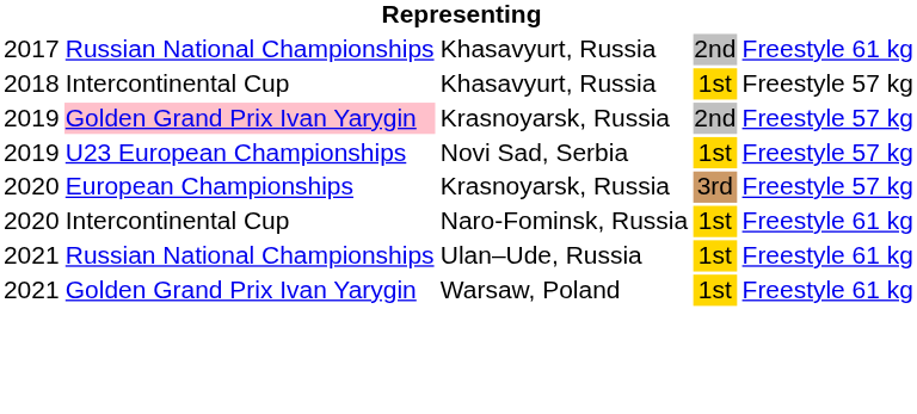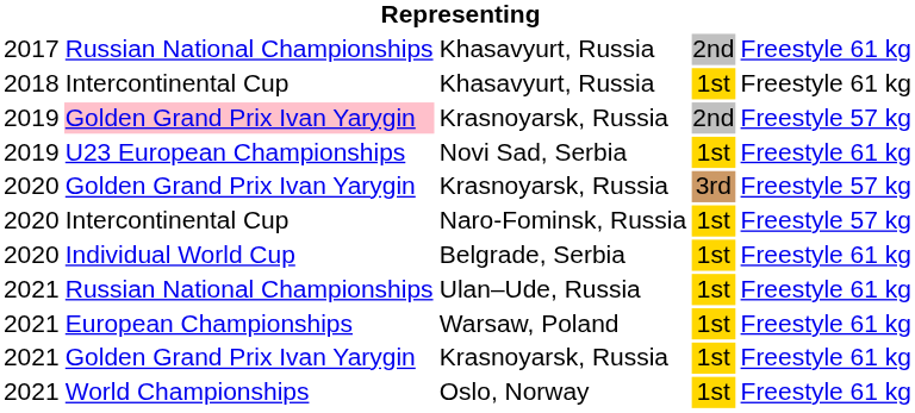 <table>
 <tr>
 <th colspan="6">Representing </th>
 </tr>
 <tr>
 <td>2017</td>
 <td><a href='#'>Russian National Championships</a></td>
 <td>Khasavyurt, Russia</td>
 <td align="center" bgcolor="silver">2nd</td>
 <td><a href='#'>Freestyle 61 kg</a></td>
 <td></td>
 </tr>
 <tr>
 <td>2018</td>
 <td>Intercontinental Cup</td>
 <td>Khasavyurt, Russia</td>
 <td align="center" bgcolor="gold">1st</td>
-<td>Freestyle 57 kg</td>
+<td>Freestyle 61 kg</td>
 <td></td>
 </tr>
 <tr>
 <td>2019</td>
 <td style="background: pink;"><a href='#'>Golden Grand Prix Ivan Yarygin</a></td>
 <td>Krasnoyarsk, Russia</td>
 <td align="center" bgcolor="silver">2nd</td>
 <td><a href='#'>Freestyle 57 kg</a></td>
 <td></td>
 </tr>
 <tr>
 <td>2019</td>
 <td><a href='#'>U23 European Championships</a></td>
 <td>Novi Sad, Serbia</td>
 <td align="center" bgcolor="gold">1st</td>
-<td><a href='#'>Freestyle 57 kg</a></td>
+<td><a href='#'>Freestyle 61 kg</a></td>
 <td></td>
 </tr>
 <tr>
 <td>2020</td>
-<td><a href='#'>European Championships</a></td>
+<td><a href='#'>Golden Grand Prix Ivan Yarygin</a></td>
 <td>Krasnoyarsk, Russia</td>
 <td align="center" bgcolor="cc9966">3rd</td>
 <td><a href='#'>Freestyle 57 kg</a></td>
 <td></td>
 </tr>
 <tr>
 <td>2020</td>
 <td>Intercontinental Cup</td>
 <td>Naro-Fominsk, Russia</td>
+<td align="center" bgcolor="gold">1st</td>
+<td><a href='#'>Freestyle 57 kg</a></td>
+<td></td>
+</tr>
+<tr>
+<td>2020</td>
+<td><a href='#'>Individual World Cup</a></td>
+<td>Belgrade, Serbia</td>
 <td align="center" bgcolor="gold">1st</td>
 <td><a href='#'>Freestyle 61 kg</a></td>
 <td></td>
 </tr>
 <tr>
 <td>2021</td>
 <td><a href='#'>Russian National Championships</a></td>
 <td>Ulan–Ude, Russia</td>
 <td align="center" bgcolor="gold">1st</td>
 <td><a href='#'>Freestyle 61 kg</a></td>
 <td></td>
 </tr>
 <tr>
 <td>2021</td>
-<td><a href='#'>Golden Grand Prix Ivan Yarygin</a></td>
+<td><a href='#'>European Championships</a></td>
 <td>Warsaw, Poland</td>
 <td align="center" bgcolor="gold">1st</td>
 <td><a href='#'>Freestyle 61 kg</a></td>
 <td></td>
 </tr>
+<tr>
+<td>2021</td>
+<td><a href='#'>Golden Grand Prix Ivan Yarygin</a></td>
+<td>Krasnoyarsk, Russia</td>
+<td align="center" bgcolor="gold">1st</td>
+<td><a href='#'>Freestyle 61 kg</a></td>
+<td></td>
+</tr>
+<tr>
+<td>2021</td>
+<td><a href='#'>World Championships</a></td>
+<td>Oslo, Norway</td>
+<td align="center" bgcolor="gold">1st</td>
+<td><a href='#'>Freestyle 61 kg</a></td>
+<td></td>
+</tr>
 </table>
